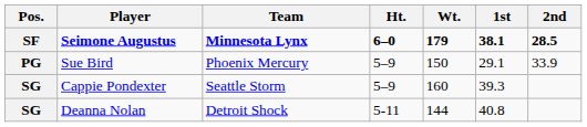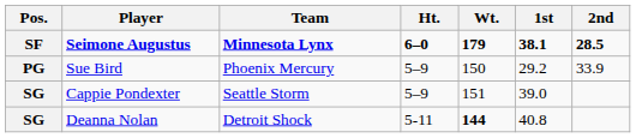 <table class="wikitable">
 <tr>
 <th width=50>Pos.</th>
 <th width=150>Player</th>
 <th width=175>Team</th>
 <th width=50>Ht.</th>
 <th width=50>Wt.</th>
 <th width=50>1st</th>
 <th width=50>2nd</th>
 </tr>
 <tr>
 <th>SF</th>
 <td> <strong><a href='#'>Seimone Augustus</a></strong></td>
 <td><strong><a href='#'>Minnesota Lynx</a></strong></td>
 <td><strong>6–0</strong></td>
 <td><strong>179</strong></td>
 <td><strong>38.1</strong></td>
 <td><strong>28.5</strong></td>
 </tr>
 <tr>
 <th>PG</th>
 <td> <a href='#'>Sue Bird</a></td>
 <td><a href='#'>Phoenix Mercury</a></td>
 <td>5–9</td>
 <td>150</td>
-<td>29.1</td>
+<td>29.2</td>
 <td>33.9</td>
 </tr>
 <tr>
 <th>SG</th>
 <td> <a href='#'>Cappie Pondexter</a></td>
 <td><a href='#'>Seattle Storm</a></td>
 <td>5–9</td>
-<td>160</td>
-<td>39.3</td>
+<td>151</td>
+<td>39.0</td>
 <td></td>
 </tr>
 <tr>
 <th>SG</th>
 <td> <a href='#'>Deanna Nolan</a></td>
 <td><a href='#'>Detroit Shock</a></td>
 <td>5-11</td>
-<td>144</td>
+<td><strong>144</strong></td>
 <td>40.8</td>
 <td></td>
 </tr>
 </table>
